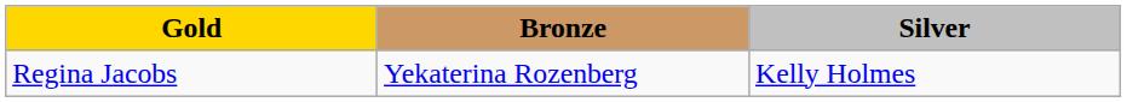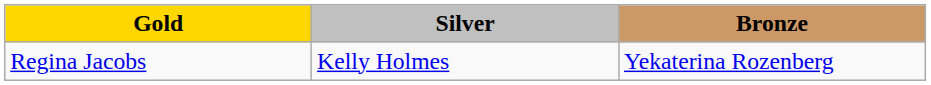 <table class="wikitable" style="text-align:left">
 <tr align="center">
 <td width=200 bgcolor=gold><strong>Gold</strong></td>
+<td width=200 bgcolor=silver><strong>Silver</strong></td>
 <td width=200 bgcolor=CC9966><strong>Bronze</strong></td>
-<td width=200 bgcolor=silver><strong>Silver</strong></td>
 </tr>
 <tr>
 <td><a href='#'>Regina Jacobs</a><br><em></em></td>
+<td><a href='#'>Kelly Holmes</a><br><em></em></td>
 <td><a href='#'>Yekaterina Rozenberg</a><br><em></em></td>
-<td><a href='#'>Kelly Holmes</a><br><em></em></td>
 </tr>
 </table>
